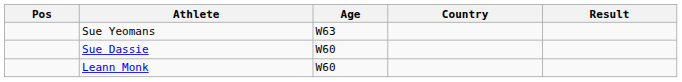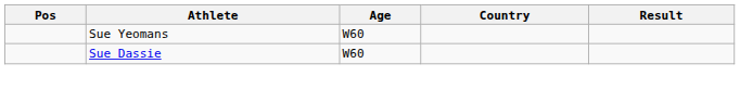 <table class="wikitable"  style="text-align:center; width:50%;">
 <tr>
 <th>Pos</th>
 <th>Athlete</th>
 <th>Age</th>
 <th>Country</th>
 <th>Result</th>
 </tr>
 <tr>
 <td align=center></td>
 <td align=left>Sue Yeomans</td>
-<td align=left>W63</td>
+<td align=left>W60</td>
 <td align=left></td>
 <td></td>
 </tr>
 <tr>
 <td align=center></td>
 <td align=left><a href='#'>Sue Dassie</a></td>
 <td align=left>W60</td>
 <td align=left></td>
 <td></td>
 </tr>
-<tr>
-<td align=center></td>
-<td align=left><a href='#'>Leann Monk</a></td>
-<td align=left>W60</td>
-<td align=left></td>
-<td></td>
-</tr>
 </table>
